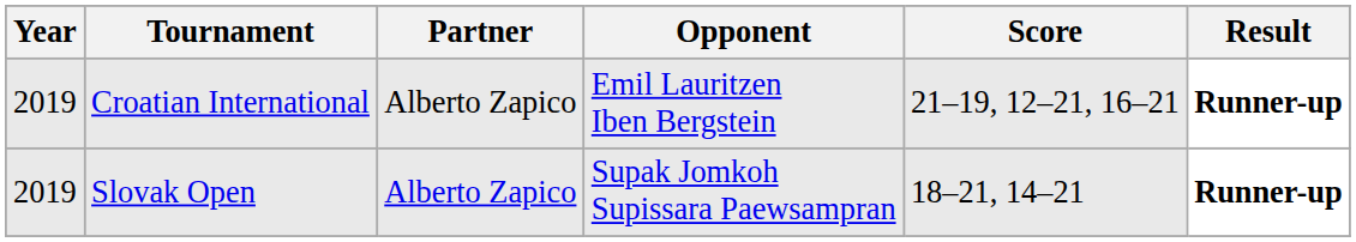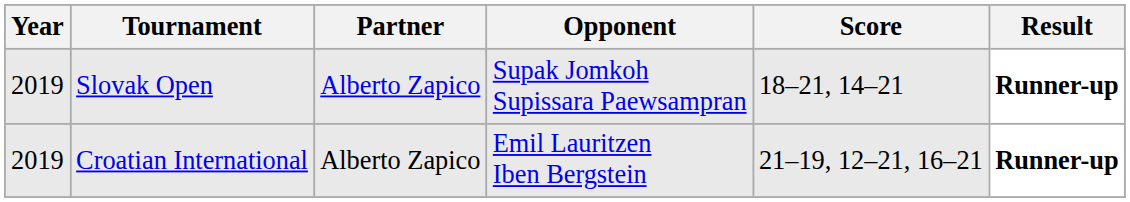 <table class="sortable wikitable" style="font-size: 90%;">
 <tr>
 <th>Year</th>
 <th>Tournament</th>
 <th>Partner</th>
 <th>Opponent</th>
 <th>Score</th>
 <th>Result</th>
 </tr>
 <tr style="background:#E9E9E9">
 <td align="center">2019</td>
+<td align="left"><a href='#'>Slovak Open</a></td>
+<td align="left"> <a href='#'>Alberto Zapico</a></td>
+<td align="left"> <a href='#'>Supak Jomkoh</a> <br>  <a href='#'>Supissara Paewsampran</a></td>
+<td align="left">18–21, 14–21</td>
+<td style="text-align:left; background:white"> <strong>Runner-up</strong></td>
+</tr>
+<tr style="background:#E9E9E9">
+<td align="center">2019</td>
 <td align="left"><a href='#'>Croatian International</a></td>
 <td align="left"> Alberto Zapico</td>
 <td align="left"> <a href='#'>Emil Lauritzen</a> <br>  <a href='#'>Iben Bergstein</a></td>
 <td align="left">21–19, 12–21, 16–21</td>
 <td style="text-align:left; background:white"> <strong>Runner-up</strong></td>
 </tr>
-<tr style="background:#E9E9E9">
-<td align="center">2019</td>
-<td align="left"><a href='#'>Slovak Open</a></td>
-<td align="left"> <a href='#'>Alberto Zapico</a></td>
-<td align="left"> <a href='#'>Supak Jomkoh</a> <br>  <a href='#'>Supissara Paewsampran</a></td>
-<td align="left">18–21, 14–21</td>
-<td style="text-align:left; background:white"> <strong>Runner-up</strong></td>
-</tr>
 </table>
